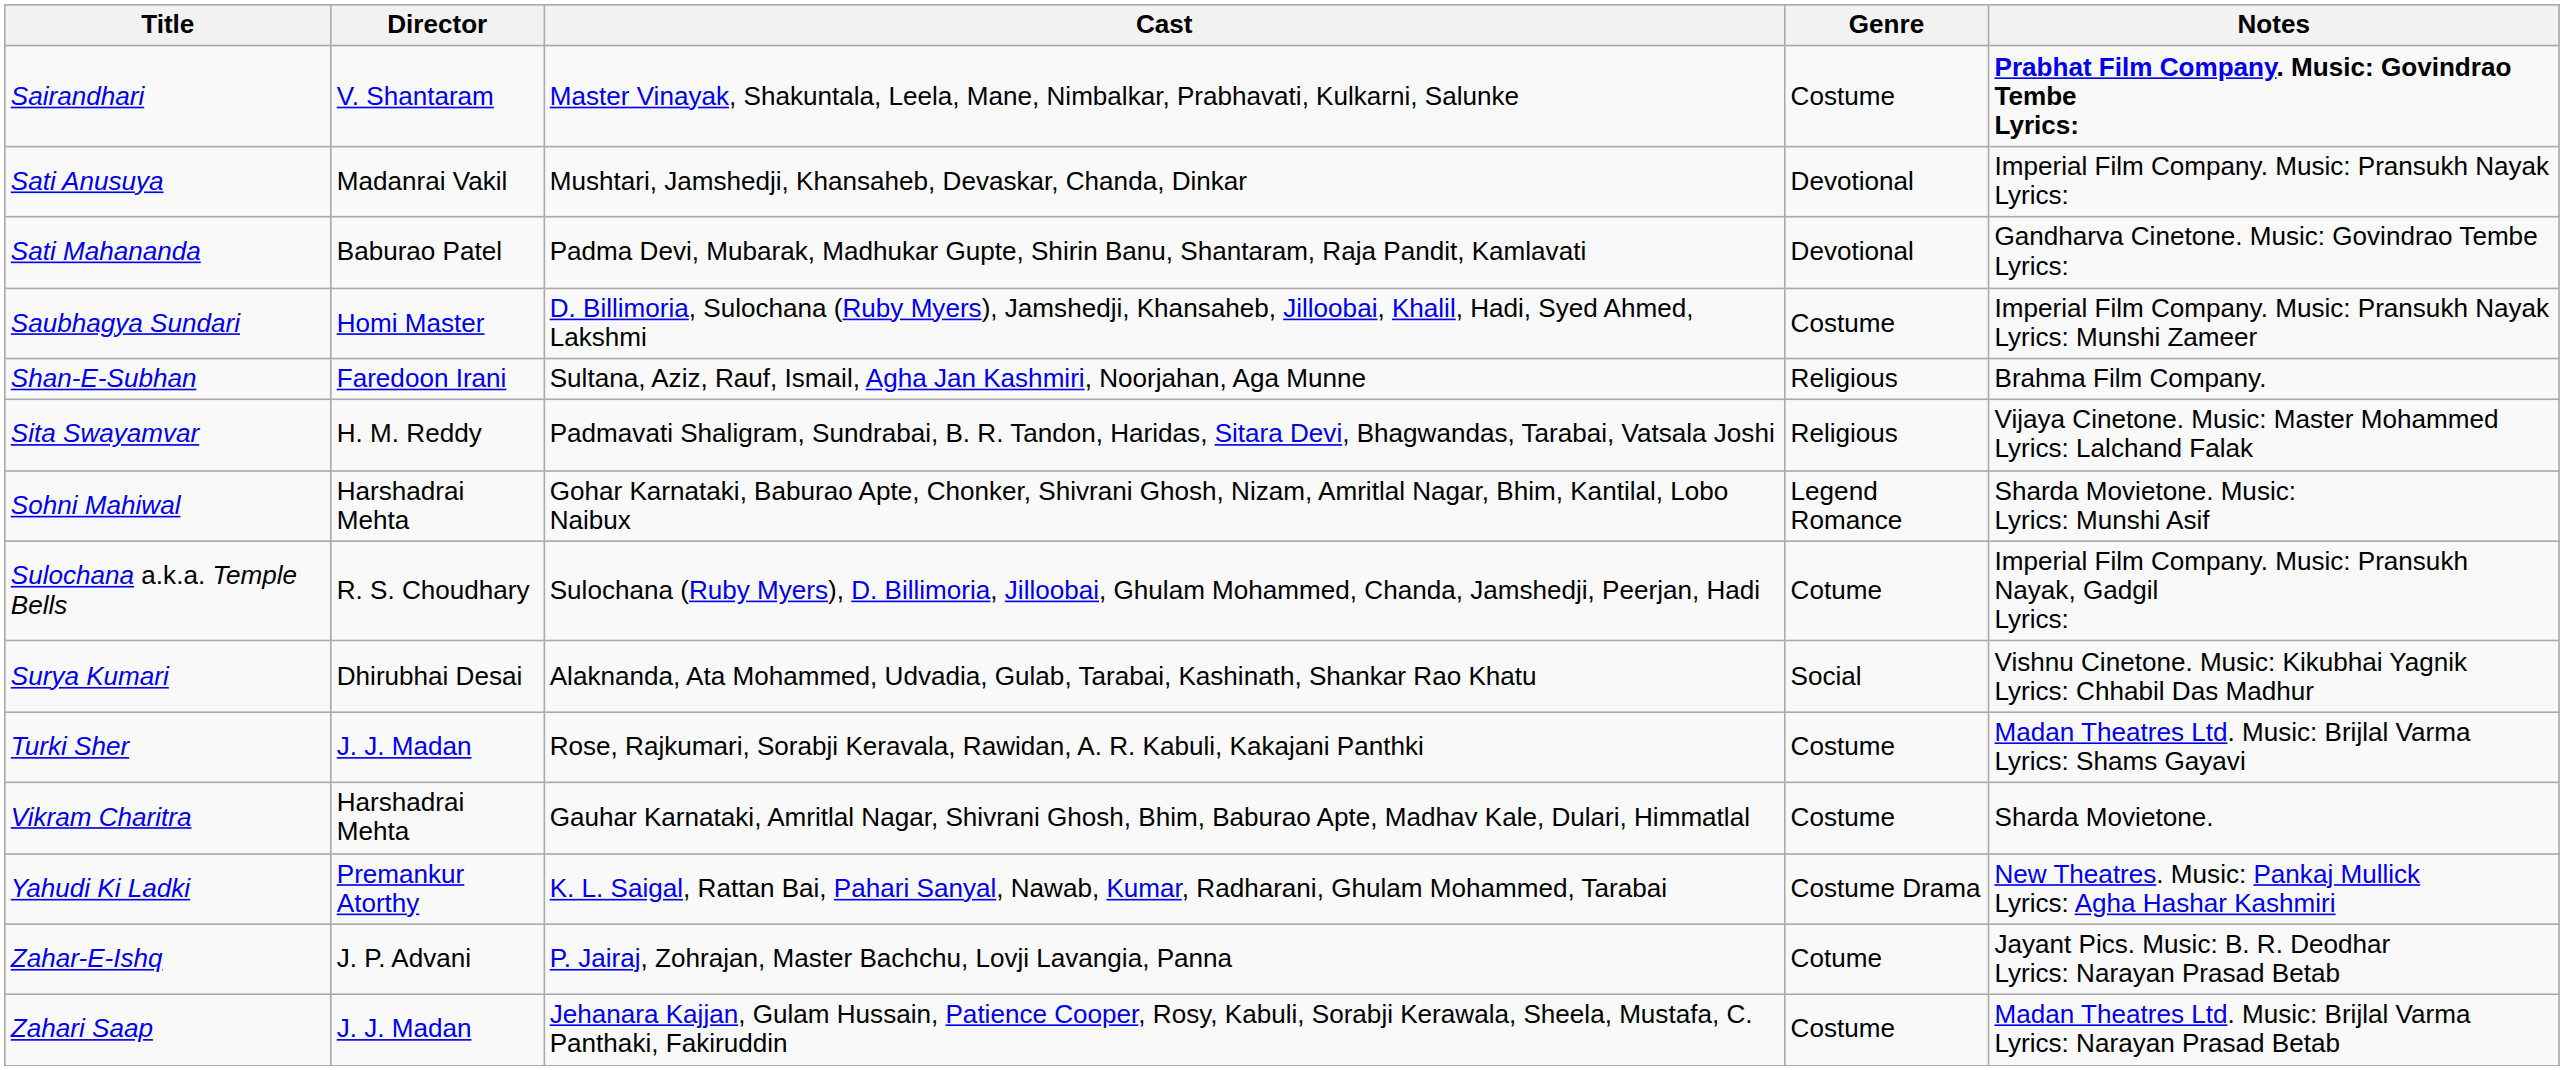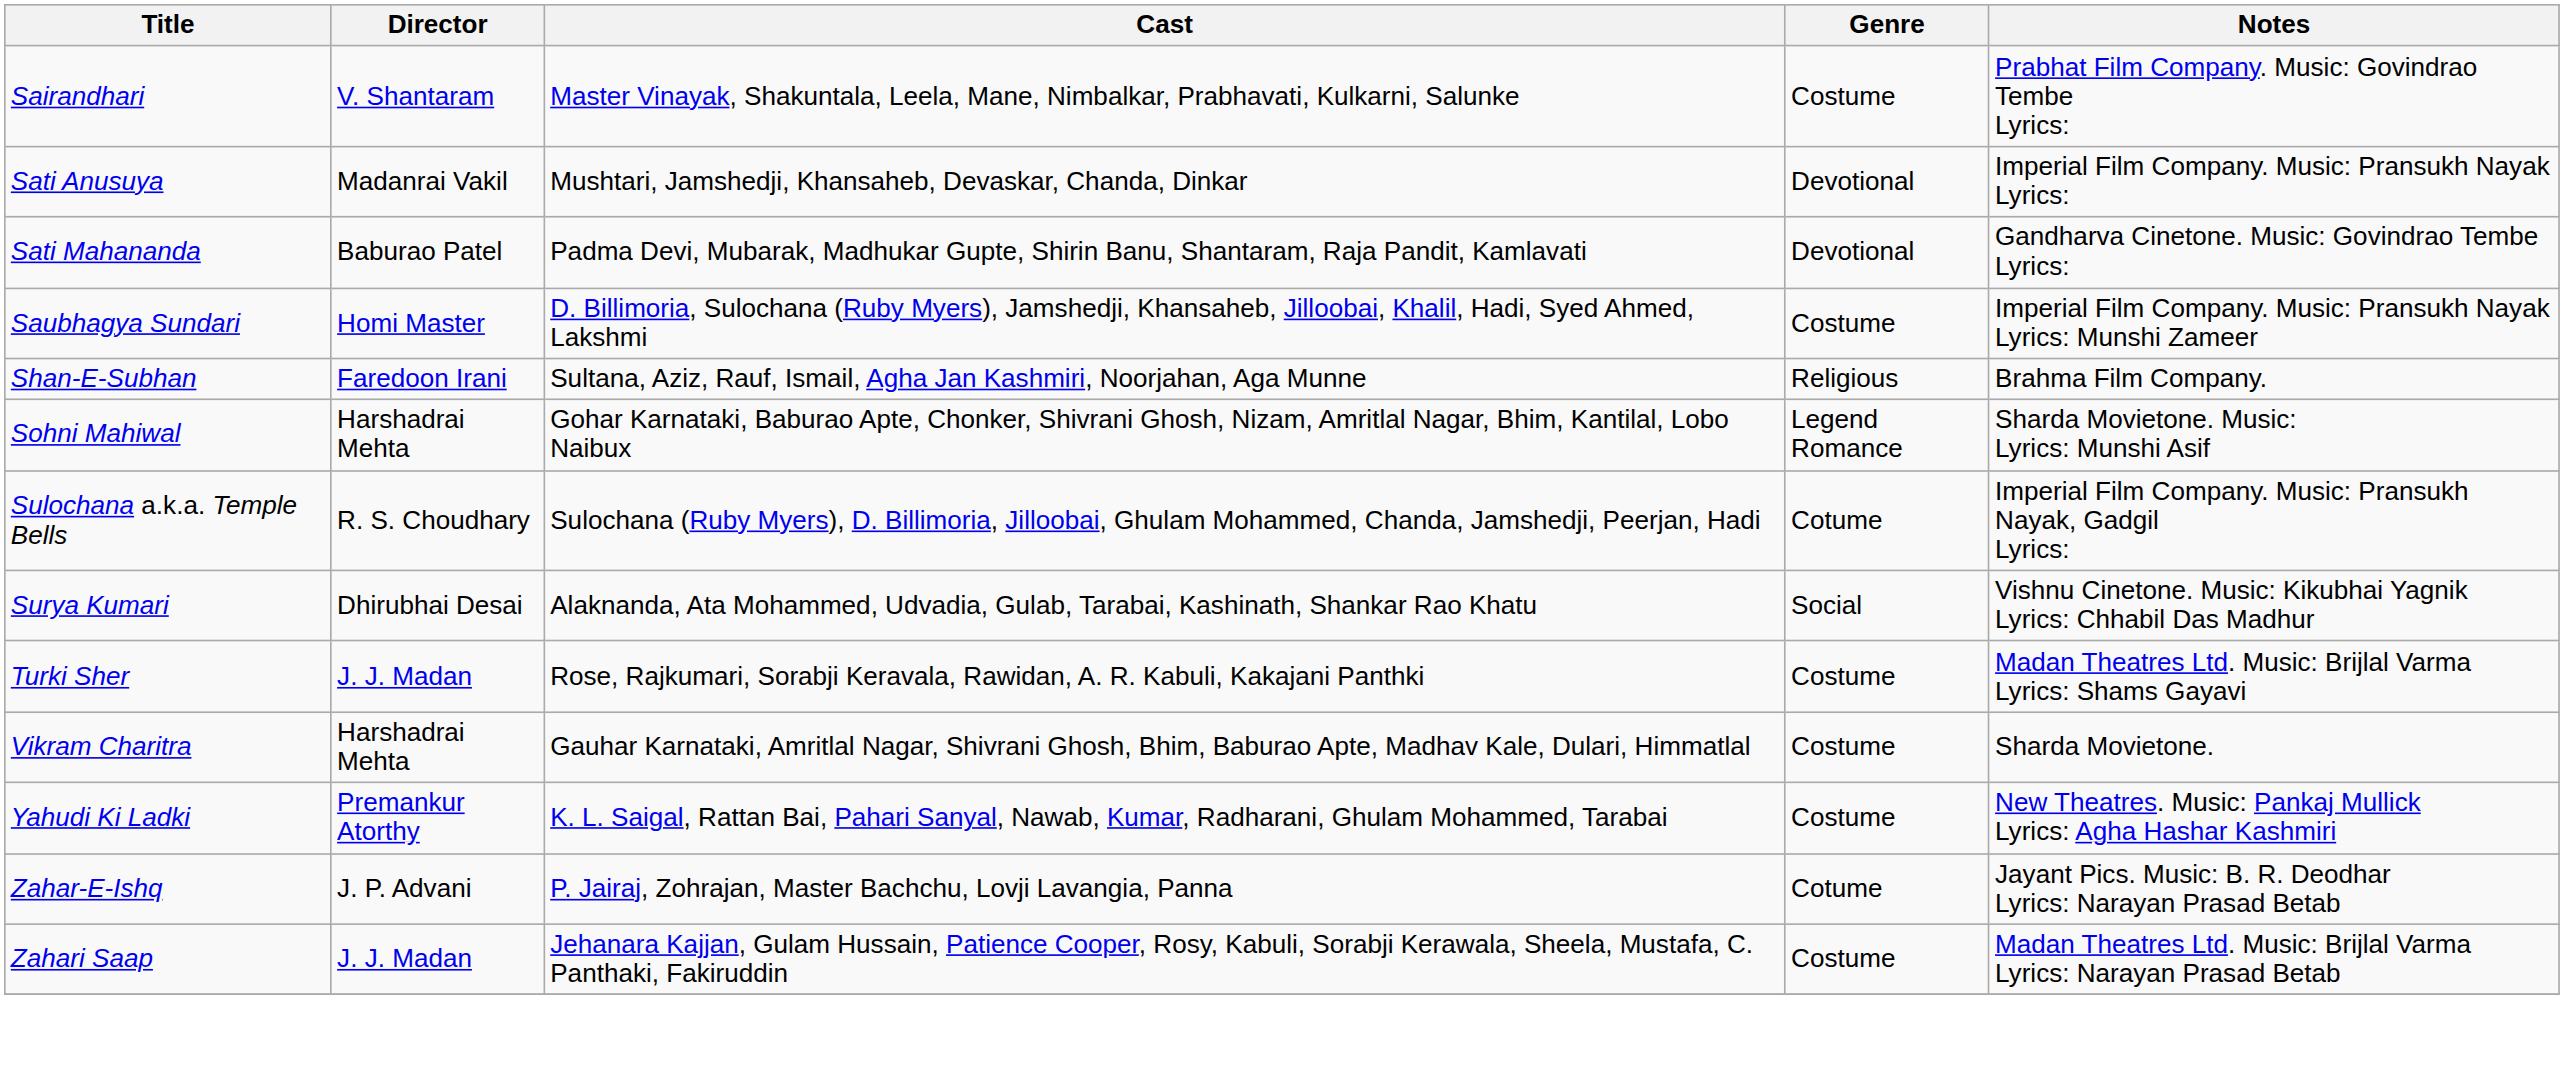 <table class="wikitable">
 <tr>
 <th>Title</th>
 <th>Director</th>
 <th>Cast</th>
 <th>Genre</th>
 <th>Notes</th>
 </tr>
 <tr>
 <td><em><a href='#'>Sairandhari</a></em></td>
 <td><a href='#'>V. Shantaram</a></td>
 <td><a href='#'>Master Vinayak</a>, Shakuntala, Leela, Mane, Nimbalkar, Prabhavati, Kulkarni, Salunke</td>
 <td>Costume</td>
-<td><strong><a href='#'>Prabhat Film Company</a>. Music: Govindrao Tembe<br>Lyrics:</strong></td>
+<td><a href='#'>Prabhat Film Company</a>. Music: Govindrao Tembe<br>Lyrics:</td>
 </tr>
 <tr>
 <td><em><a href='#'>Sati Anusuya</a></em></td>
 <td>Madanrai Vakil</td>
 <td>Mushtari, Jamshedji, Khansaheb, Devaskar, Chanda, Dinkar</td>
 <td>Devotional</td>
 <td>Imperial Film Company. Music: Pransukh Nayak<br>Lyrics:</td>
 </tr>
 <tr>
 <td><em><a href='#'>Sati Mahananda</a></em></td>
 <td>Baburao Patel</td>
 <td>Padma Devi, Mubarak, Madhukar Gupte, Shirin Banu, Shantaram,  Raja Pandit, Kamlavati</td>
 <td>Devotional</td>
 <td>Gandharva Cinetone. Music: Govindrao Tembe<br>Lyrics:</td>
 </tr>
 <tr>
 <td><em><a href='#'>Saubhagya Sundari</a></em></td>
 <td><a href='#'>Homi Master</a></td>
 <td><a href='#'>D. Billimoria</a>, Sulochana (<a href='#'>Ruby Myers</a>), Jamshedji, Khansaheb, <a href='#'>Jilloobai</a>, <a href='#'>Khalil</a>, Hadi, Syed Ahmed, Lakshmi</td>
 <td>Costume</td>
 <td>Imperial Film Company. Music: Pransukh Nayak<br>Lyrics: Munshi Zameer</td>
 </tr>
 <tr>
 <td><em><a href='#'>Shan-E-Subhan</a></em></td>
 <td><a href='#'>Faredoon Irani</a></td>
 <td>Sultana, Aziz, Rauf, Ismail, <a href='#'>Agha Jan Kashmiri</a>, Noorjahan, Aga Munne</td>
 <td>Religious</td>
 <td>Brahma Film Company.</td>
-</tr>
-<tr>
-<td><em><a href='#'>Sita Swayamvar</a></em></td>
-<td>H. M. Reddy</td>
-<td>Padmavati Shaligram, Sundrabai, B. R. Tandon, Haridas, <a href='#'>Sitara Devi</a>, Bhagwandas, Tarabai, Vatsala Joshi</td>
-<td>Religious</td>
-<td>Vijaya Cinetone. Music: Master Mohammed<br>Lyrics: Lalchand Falak</td>
 </tr>
 <tr>
 <td><em><a href='#'>Sohni Mahiwal</a></em></td>
 <td>Harshadrai Mehta</td>
 <td>Gohar Karnataki, Baburao Apte, Chonker, Shivrani Ghosh, Nizam, Amritlal Nagar, Bhim, Kantilal, Lobo Naibux</td>
 <td>Legend Romance</td>
 <td>Sharda Movietone. Music: <br>Lyrics: Munshi Asif</td>
 </tr>
 <tr>
 <td><em><a href='#'>Sulochana</a></em> a.k.a. <em>Temple Bells</em></td>
 <td>R. S. Choudhary</td>
 <td>Sulochana (<a href='#'>Ruby Myers</a>), <a href='#'>D. Billimoria</a>, <a href='#'>Jilloobai</a>, Ghulam Mohammed, Chanda, Jamshedji, Peerjan, Hadi</td>
 <td>Cotume</td>
 <td>Imperial Film Company. Music: Pransukh Nayak, Gadgil<br>Lyrics:</td>
 </tr>
 <tr>
 <td><em><a href='#'>Surya Kumari</a></em></td>
 <td>Dhirubhai Desai</td>
 <td>Alaknanda, Ata Mohammed, Udvadia, Gulab, Tarabai, Kashinath, Shankar Rao Khatu</td>
 <td>Social</td>
 <td>Vishnu Cinetone. Music: Kikubhai Yagnik<br>Lyrics: Chhabil Das Madhur</td>
 </tr>
 <tr>
 <td><em><a href='#'>Turki Sher</a></em></td>
 <td><a href='#'>J. J. Madan</a></td>
 <td>Rose, Rajkumari, Sorabji Keravala, Rawidan, A. R. Kabuli, Kakajani Panthki</td>
 <td>Costume</td>
 <td><a href='#'>Madan Theatres Ltd</a>. Music: Brijlal Varma<br>Lyrics: Shams Gayavi</td>
 </tr>
 <tr>
 <td><em><a href='#'>Vikram Charitra</a></em></td>
 <td>Harshadrai  Mehta</td>
 <td>Gauhar Karnataki, Amritlal Nagar, Shivrani Ghosh,  Bhim,  Baburao Apte, Madhav Kale, Dulari, Himmatlal</td>
 <td>Costume</td>
 <td>Sharda Movietone.</td>
 </tr>
 <tr>
 <td><em><a href='#'>Yahudi Ki Ladki</a></em></td>
 <td><a href='#'>Premankur Atorthy</a></td>
 <td><a href='#'>K. L. Saigal</a>, Rattan Bai, <a href='#'>Pahari Sanyal</a>, Nawab, <a href='#'>Kumar</a>, Radharani, Ghulam Mohammed, Tarabai</td>
-<td>Costume Drama</td>
+<td>Costume</td>
 <td><a href='#'>New Theatres</a>.  Music: <a href='#'>Pankaj Mullick</a><br>Lyrics: <a href='#'>Agha Hashar Kashmiri</a></td>
 </tr>
 <tr>
 <td><em><a href='#'>Zahar-E-Ishq</a></em></td>
 <td>J. P. Advani</td>
 <td><a href='#'>P. Jairaj</a>, Zohrajan, Master Bachchu, Lovji Lavangia, Panna</td>
 <td>Cotume</td>
 <td>Jayant Pics. Music: B. R. Deodhar<br>Lyrics: Narayan Prasad Betab</td>
 </tr>
 <tr>
 <td><em><a href='#'>Zahari Saap</a></em></td>
 <td><a href='#'>J. J. Madan</a></td>
 <td><a href='#'>Jehanara Kajjan</a>, Gulam Hussain, <a href='#'>Patience Cooper</a>, Rosy, Kabuli, Sorabji Kerawala, Sheela, Mustafa, C. Panthaki, Fakiruddin</td>
 <td>Costume</td>
 <td><a href='#'>Madan Theatres Ltd</a>.  Music: Brijlal Varma<br>Lyrics: Narayan Prasad Betab</td>
 </tr>
 <tr>
 </tr>
 </table>
